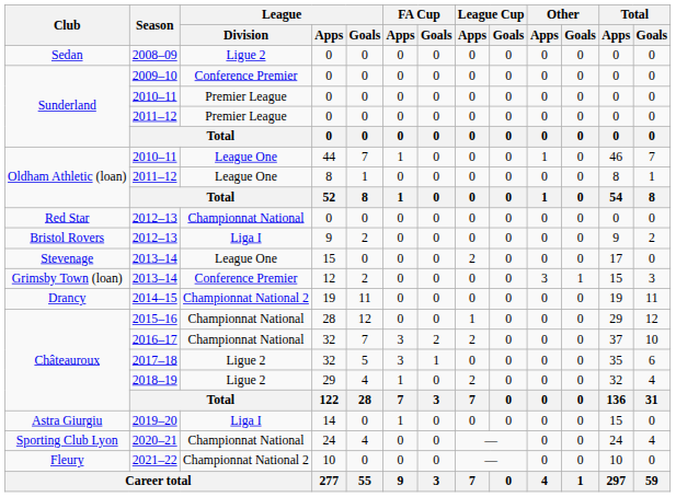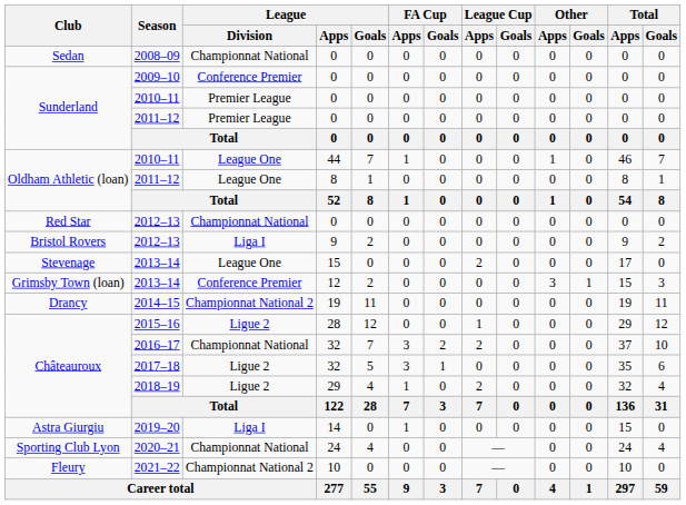 <table class="wikitable" style="text-align:center">
 <tr>
 <th rowspan="2">Club</th>
 <th rowspan="2">Season</th>
 <th colspan="3">League</th>
 <th colspan="2">FA Cup</th>
 <th colspan="2">League Cup</th>
 <th colspan="2">Other</th>
 <th colspan="2">Total</th>
 </tr>
 <tr>
 <th>Division</th>
 <th>Apps</th>
 <th>Goals</th>
 <th>Apps</th>
 <th>Goals</th>
 <th>Apps</th>
 <th>Goals</th>
 <th>Apps</th>
 <th>Goals</th>
 <th>Apps</th>
 <th>Goals</th>
 </tr>
 <tr>
 <td rowspan="1"><a href='#'>Sedan</a></td>
 <td><a href='#'>2008–09</a></td>
-<td><a href='#'>Ligue 2</a></td>
+<td>Championnat National</td>
 <td>0</td>
 <td>0</td>
 <td>0</td>
 <td>0</td>
 <td>0</td>
 <td>0</td>
 <td>0</td>
 <td>0</td>
 <td>0</td>
 <td>0</td>
 </tr>
 <tr>
 <td rowspan="4"><a href='#'>Sunderland</a></td>
 <td><a href='#'>2009–10</a></td>
 <td><a href='#'>Conference Premier</a></td>
 <td>0</td>
 <td>0</td>
 <td>0</td>
 <td>0</td>
 <td>0</td>
 <td>0</td>
 <td>0</td>
 <td>0</td>
 <td>0</td>
 <td>0</td>
 </tr>
 <tr>
 <td><a href='#'>2010–11</a></td>
 <td>Premier League</td>
 <td>0</td>
 <td>0</td>
 <td>0</td>
 <td>0</td>
 <td>0</td>
 <td>0</td>
 <td>0</td>
 <td>0</td>
 <td>0</td>
 <td>0</td>
 </tr>
 <tr>
 <td><a href='#'>2011–12</a></td>
 <td>Premier League</td>
 <td>0</td>
 <td>0</td>
 <td>0</td>
 <td>0</td>
 <td>0</td>
 <td>0</td>
 <td>0</td>
 <td>0</td>
 <td>0</td>
 <td>0</td>
 </tr>
 <tr>
 <th colspan=2>Total</th>
 <th>0</th>
 <th>0</th>
 <th>0</th>
 <th>0</th>
 <th>0</th>
 <th>0</th>
 <th>0</th>
 <th>0</th>
 <th>0</th>
 <th>0</th>
 </tr>
 <tr>
 <td rowspan="3"><a href='#'>Oldham Athletic</a> (loan)</td>
 <td><a href='#'>2010–11</a></td>
 <td><a href='#'>League One</a></td>
 <td>44</td>
 <td>7</td>
 <td>1</td>
 <td>0</td>
 <td>0</td>
 <td>0</td>
 <td>1</td>
 <td>0</td>
 <td>46</td>
 <td>7</td>
 </tr>
 <tr>
 <td><a href='#'>2011–12</a></td>
 <td>League One</td>
 <td>8</td>
 <td>1</td>
 <td>0</td>
 <td>0</td>
 <td>0</td>
 <td>0</td>
 <td>0</td>
 <td>0</td>
 <td>8</td>
 <td>1</td>
 </tr>
 <tr>
 <th colspan=2>Total</th>
 <th>52</th>
 <th>8</th>
 <th>1</th>
 <th>0</th>
 <th>0</th>
 <th>0</th>
 <th>1</th>
 <th>0</th>
 <th>54</th>
 <th>8</th>
 </tr>
 <tr>
 <td rowspan="1"><a href='#'>Red Star</a></td>
 <td><a href='#'>2012–13</a></td>
 <td><a href='#'>Championnat National</a></td>
 <td>0</td>
 <td>0</td>
 <td>0</td>
 <td>0</td>
 <td>0</td>
 <td>0</td>
 <td>0</td>
 <td>0</td>
 <td>0</td>
 <td>0</td>
 </tr>
 <tr>
 <td rowspan="1"><a href='#'>Bristol Rovers</a></td>
 <td><a href='#'>2012–13</a></td>
 <td><a href='#'>Liga I</a></td>
 <td>9</td>
 <td>2</td>
 <td>0</td>
 <td>0</td>
 <td>0</td>
 <td>0</td>
 <td>0</td>
 <td>0</td>
 <td>9</td>
 <td>2</td>
 </tr>
 <tr>
 <td rowspan="1"><a href='#'>Stevenage</a></td>
 <td><a href='#'>2013–14</a></td>
 <td>League One</td>
 <td>15</td>
 <td>0</td>
 <td>0</td>
 <td>0</td>
 <td>2</td>
 <td>0</td>
 <td>0</td>
 <td>0</td>
 <td>17</td>
 <td>0</td>
 </tr>
 <tr>
 <td rowspan="1"><a href='#'>Grimsby Town</a> (loan)</td>
 <td><a href='#'>2013–14</a></td>
 <td><a href='#'>Conference Premier</a></td>
 <td>12</td>
 <td>2</td>
 <td>0</td>
 <td>0</td>
 <td>0</td>
 <td>0</td>
 <td>3</td>
 <td>1</td>
 <td>15</td>
 <td>3</td>
 </tr>
 <tr>
 <td rowspan="1"><a href='#'>Drancy</a></td>
 <td><a href='#'>2014–15</a></td>
 <td><a href='#'>Championnat National 2</a></td>
 <td>19</td>
 <td>11</td>
 <td>0</td>
 <td>0</td>
 <td>0</td>
 <td>0</td>
 <td>0</td>
 <td>0</td>
 <td>19</td>
 <td>11</td>
 </tr>
 <tr>
 <td rowspan="5"><a href='#'>Châteauroux</a></td>
 <td><a href='#'>2015–16</a></td>
-<td>Championnat National</td>
+<td><a href='#'>Ligue 2</a></td>
 <td>28</td>
 <td>12</td>
 <td>0</td>
 <td>0</td>
 <td>1</td>
 <td>0</td>
 <td>0</td>
 <td>0</td>
 <td>29</td>
 <td>12</td>
 </tr>
 <tr>
 <td><a href='#'>2016–17</a></td>
 <td>Championnat National</td>
 <td>32</td>
 <td>7</td>
 <td>3</td>
 <td>2</td>
 <td>2</td>
 <td>0</td>
 <td>0</td>
 <td>0</td>
 <td>37</td>
 <td>10</td>
 </tr>
 <tr>
 <td><a href='#'>2017–18</a></td>
 <td>Ligue 2</td>
 <td>32</td>
 <td>5</td>
 <td>3</td>
 <td>1</td>
 <td>0</td>
 <td>0</td>
 <td>0</td>
 <td>0</td>
 <td>35</td>
 <td>6</td>
 </tr>
 <tr>
 <td><a href='#'>2018–19</a></td>
 <td>Ligue 2</td>
 <td>29</td>
 <td>4</td>
 <td>1</td>
 <td>0</td>
 <td>2</td>
 <td>0</td>
 <td>0</td>
 <td>0</td>
 <td>32</td>
 <td>4</td>
 </tr>
 <tr>
 <th colspan=2>Total</th>
 <th>122</th>
 <th>28</th>
 <th>7</th>
 <th>3</th>
 <th>7</th>
 <th>0</th>
 <th>0</th>
 <th>0</th>
 <th>136</th>
 <th>31</th>
 </tr>
 <tr>
 <td rowspan="1"><a href='#'>Astra Giurgiu</a></td>
 <td><a href='#'>2019–20</a></td>
 <td><a href='#'>Liga I</a></td>
 <td>14</td>
 <td>0</td>
 <td>1</td>
 <td>0</td>
 <td>0</td>
 <td>0</td>
 <td>0</td>
 <td>0</td>
 <td>15</td>
 <td>0</td>
 </tr>
 <tr>
 <td><a href='#'>Sporting Club Lyon</a></td>
 <td><a href='#'>2020–21</a></td>
 <td>Championnat National</td>
 <td>24</td>
 <td>4</td>
 <td>0</td>
 <td>0</td>
 <td colspan=2>—</td>
 <td>0</td>
 <td>0</td>
 <td>24</td>
 <td>4</td>
 </tr>
 <tr>
 <td><a href='#'>Fleury</a></td>
 <td><a href='#'>2021–22</a></td>
 <td>Championnat National 2</td>
 <td>10</td>
 <td>0</td>
 <td>0</td>
 <td>0</td>
 <td colspan=2>—</td>
 <td>0</td>
 <td>0</td>
 <td>10</td>
 <td>0</td>
 </tr>
 <tr>
 <th colspan=3>Career total</th>
 <th>277</th>
 <th>55</th>
 <th>9</th>
 <th>3</th>
 <th>7</th>
 <th>0</th>
 <th>4</th>
 <th>1</th>
 <th>297</th>
 <th>59</th>
 </tr>
 </table>
